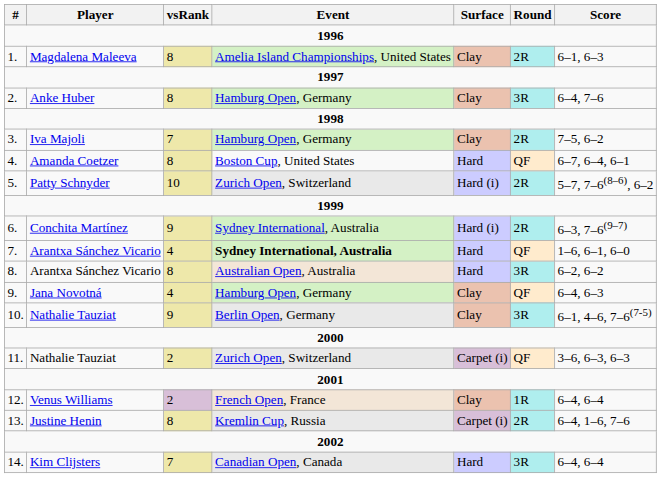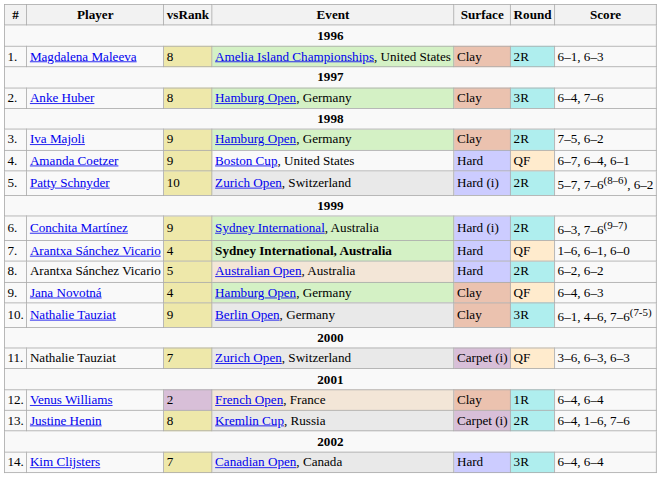 <table class="wikitable sortable">
 <tr>
 <th>#</th>
 <th>Player</th>
 <th>vsRank</th>
 <th>Event</th>
 <th>Surface</th>
 <th>Round</th>
 <th>Score</th>
 </tr>
 <tr>
 <td colspan="7" style="text-align:center;font-weight:bold">1996</td>
 </tr>
 <tr>
 <td>1.</td>
 <td> <a href='#'>Magdalena Maleeva</a></td>
 <td bgcolor=eee8aa>8</td>
 <td bgcolor=d4f1c5><a href='#'>Amelia Island Championships</a>, United States</td>
 <td bgcolor=#ebc2af>Clay</td>
 <td bgcolor=afeeee>2R</td>
 <td>6–1, 6–3</td>
 </tr>
 <tr>
 <td colspan="7" style="text-align:center;font-weight:bold">1997</td>
 </tr>
 <tr>
 <td>2.</td>
 <td> <a href='#'>Anke Huber</a></td>
 <td bgcolor=eee8aa>8</td>
 <td bgcolor=d4f1c5><a href='#'>Hamburg Open</a>, Germany</td>
 <td bgcolor=#ebc2af>Clay</td>
 <td bgcolor=afeeee>3R</td>
 <td>6–4, 7–6</td>
 </tr>
 <tr>
 <td colspan="7" style="text-align:center;font-weight:bold">1998</td>
 </tr>
 <tr>
 <td>3.</td>
 <td> <a href='#'>Iva Majoli</a></td>
-<td bgcolor=eee8aa>7</td>
+<td bgcolor=eee8aa>9</td>
 <td bgcolor=d4f1c5><a href='#'>Hamburg Open</a>, Germany</td>
 <td bgcolor=#ebc2af>Clay</td>
 <td bgcolor=afeeee>2R</td>
 <td>7–5, 6–2</td>
 </tr>
 <tr>
 <td>4.</td>
 <td> <a href='#'>Amanda Coetzer</a></td>
-<td bgcolor=eee8aa>8</td>
+<td bgcolor=eee8aa>9</td>
 <td><a href='#'>Boston Cup</a>, United States</td>
 <td bgcolor=#ccf>Hard</td>
 <td bgcolor=ffebcd>QF</td>
 <td>6–7, 6–4, 6–1</td>
 </tr>
 <tr>
 <td>5.</td>
 <td> <a href='#'>Patty Schnyder</a></td>
 <td bgcolor=eee8aa>10</td>
 <td bgcolor=e9e9e9><a href='#'>Zurich Open</a>, Switzerland</td>
 <td bgcolor=#ccf>Hard (i)</td>
 <td bgcolor=afeeee>2R</td>
 <td>5–7, 7–6<sup>(8–6)</sup>, 6–2</td>
 </tr>
 <tr>
 <td colspan="7" style="text-align:center;font-weight:bold">1999</td>
 </tr>
 <tr>
 <td>6.</td>
 <td> <a href='#'>Conchita Martínez</a></td>
 <td bgcolor=eee8aa>9</td>
 <td bgcolor=d4f1c5><a href='#'>Sydney International</a>, Australia</td>
 <td bgcolor=#ccf>Hard (i)</td>
 <td bgcolor=afeeee>2R</td>
 <td>6–3, 7–6<sup>(9–7)</sup></td>
 </tr>
 <tr>
 <td>7.</td>
 <td> <a href='#'>Arantxa Sánchez Vicario</a></td>
 <td bgcolor=eee8aa>4</td>
 <td bgcolor=d4f1c5><strong>Sydney International, Australia</strong></td>
 <td bgcolor=#ccf>Hard</td>
 <td bgcolor=ffebcd>QF</td>
 <td>1–6, 6–1, 6–0</td>
 </tr>
 <tr>
 <td>8.</td>
 <td> Arantxa Sánchez Vicario</td>
-<td bgcolor=eee8aa>8</td>
+<td bgcolor=eee8aa>5</td>
 <td bgcolor=f3e6d7><a href='#'>Australian Open</a>, Australia</td>
 <td bgcolor=#ccf>Hard</td>
-<td bgcolor=afeeee>3R</td>
+<td bgcolor=afeeee>2R</td>
 <td>6–2, 6–2</td>
 </tr>
 <tr>
 <td>9.</td>
 <td> <a href='#'>Jana Novotná</a></td>
 <td bgcolor=eee8aa>4</td>
 <td bgcolor=d4f1c5><a href='#'>Hamburg Open</a>, Germany</td>
 <td bgcolor=#ebc2af>Clay</td>
 <td bgcolor=ffebcd>QF</td>
 <td>6–4, 6–3</td>
 </tr>
 <tr>
 <td>10.</td>
 <td> <a href='#'>Nathalie Tauziat</a></td>
 <td bgcolor=eee8aa>9</td>
 <td bgcolor=e9e9e9><a href='#'>Berlin Open</a>, Germany</td>
 <td bgcolor=#ebc2af>Clay</td>
 <td bgcolor=afeeee>3R</td>
 <td>6–1, 4–6, 7–6<sup>(7-5)</sup></td>
 </tr>
 <tr>
 <td colspan="7" style="text-align:center;font-weight:bold">2000</td>
 </tr>
 <tr>
 <td>11.</td>
 <td> Nathalie Tauziat</td>
-<td bgcolor=eee8aa>2</td>
+<td bgcolor=eee8aa>7</td>
 <td bgcolor=e9e9e9><a href='#'>Zurich Open</a>, Switzerland</td>
 <td bgcolor=thistle>Carpet (i)</td>
 <td bgcolor=ffebcd>QF</td>
 <td>3–6, 6–3, 6–3</td>
 </tr>
 <tr>
 <td colspan="7" style="text-align:center;font-weight:bold">2001</td>
 </tr>
 <tr>
 <td>12.</td>
 <td> <a href='#'>Venus Williams</a></td>
 <td bgcolor=thistle>2</td>
 <td bgcolor=f3e6d7><a href='#'>French Open</a>, France</td>
 <td bgcolor=#ebc2af>Clay</td>
 <td bgcolor=afeeee>1R</td>
 <td>6–4, 6–4</td>
 </tr>
 <tr>
 <td>13.</td>
 <td> <a href='#'>Justine Henin</a></td>
 <td bgcolor=eee8aa>8</td>
 <td bgcolor=e9e9e9><a href='#'>Kremlin Cup</a>, Russia</td>
 <td bgcolor=thistle>Carpet (i)</td>
 <td bgcolor=afeeee>2R</td>
 <td>6–4, 1–6, 7–6</td>
 </tr>
 <tr>
 <td colspan="7" style="text-align:center;font-weight:bold">2002</td>
 </tr>
 <tr>
 <td>14.</td>
 <td> <a href='#'>Kim Clijsters</a></td>
 <td bgcolor=eee8aa>7</td>
 <td bgcolor=e9e9e9><a href='#'>Canadian Open</a>, Canada</td>
 <td bgcolor=#ccf>Hard</td>
 <td bgcolor=afeeee>3R</td>
 <td>6–4, 6–4</td>
 </tr>
 </table>
